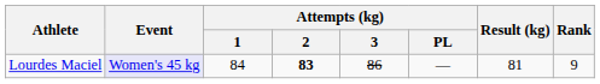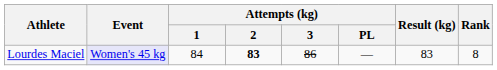 <table class=wikitable style="font-size:90%">
 <tr>
 <th rowspan=2>Athlete</th>
 <th rowspan=2>Event</th>
 <th colspan=4>Attempts (kg)</th>
 <th rowspan=2>Result (kg)</th>
 <th rowspan=2>Rank</th>
 </tr>
 <tr>
 <th width="60">1</th>
 <th width="60">2</th>
 <th width="60">3</th>
 <th width="60">PL</th>
 </tr>
 <tr align=center>
 <td align=left><a href='#'>Lourdes Maciel</a></td>
 <td align=left style="background: lavender;"><a href='#'>Women's 45 kg</a></td>
 <td>84</td>
 <td><strong>83</strong></td>
 <td><s>86</s></td>
 <td>—</td>
-<td>81</td>
-<td>9</td>
+<td>83</td>
+<td>8</td>
 </tr>
 </table>
